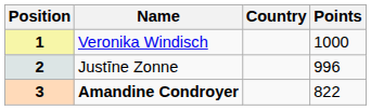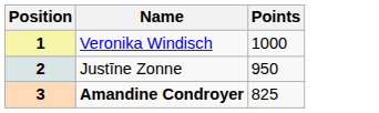 <table class="wikitable">
 <tr>
 <th>Position</th>
 <th>Name</th>
-<th>Country</th>
 <th>Points</th>
 </tr>
 <tr>
 <th style="background-color:#F7F6A8;">1</th>
 <td><a href='#'>Veronika Windisch</a></td>
-<td></td>
 <td>1000</td>
 </tr>
 <tr>
 <th style="background-color:#DCE5E5;">2</th>
 <td>Justīne Zonne</td>
-<td></td>
-<td>996</td>
+<td>950</td>
 </tr>
 <tr>
 <th style="background-color:#FFDAB9;">3</th>
 <td><strong>Amandine Condroyer</strong></td>
-<td></td>
-<td>822</td>
+<td>825</td>
 </tr>
 </table>
